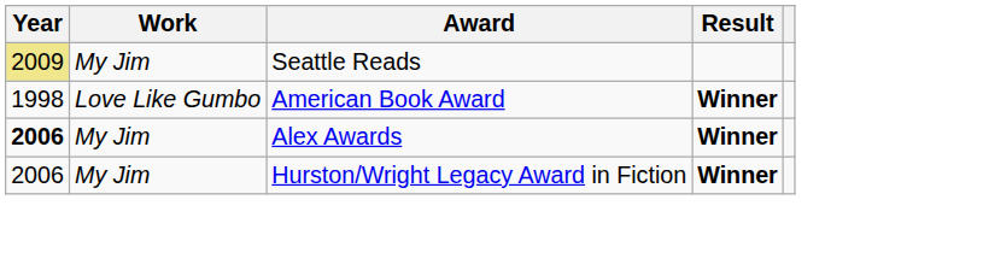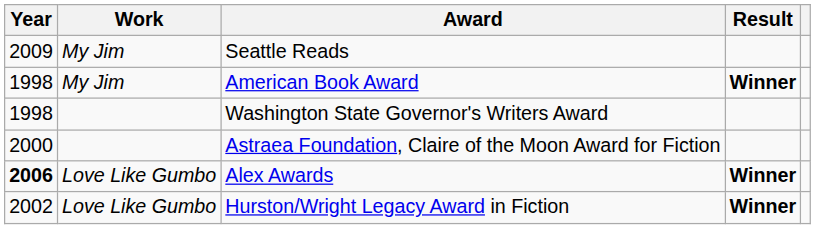 <table class="wikitable">
 <tr>
 <th>Year</th>
 <th>Work</th>
 <th>Award</th>
 <th>Result</th>
 <th></th>
 </tr>
 <tr>
-<td style="background: khaki;">2009</td>
+<td>2009</td>
 <td><em>My Jim</em></td>
 <td>Seattle Reads</td>
 <td></td>
 <td></td>
 </tr>
 <tr>
 <td>1998</td>
-<td><em>Love Like Gumbo</em></td>
+<td><em>My Jim</em></td>
 <td><a href='#'>American Book Award</a></td>
 <td><strong>Winner</strong></td>
 <td></td>
 </tr>
 <tr>
+<td>1998</td>
+<td></td>
+<td>Washington State Governor's Writers Award</td>
+<td></td>
+<td></td>
+</tr>
+<tr>
+<td>2000</td>
+<td></td>
+<td><a href='#'>Astraea Foundation</a>, Claire of the Moon Award for Fiction</td>
+<td></td>
+<td></td>
+</tr>
+<tr>
 <td><strong>2006</strong></td>
-<td><em>My Jim</em></td>
+<td><em>Love Like Gumbo</em></td>
 <td><a href='#'>Alex Awards</a></td>
 <td><strong>Winner</strong></td>
 <td></td>
 </tr>
 <tr>
-<td>2006</td>
-<td><em>My Jim</em></td>
+<td>2002</td>
+<td><em>Love Like Gumbo</em></td>
 <td><a href='#'>Hurston/Wright Legacy Award</a> in Fiction</td>
 <td><strong>Winner</strong></td>
 <td></td>
 </tr>
 </table>
